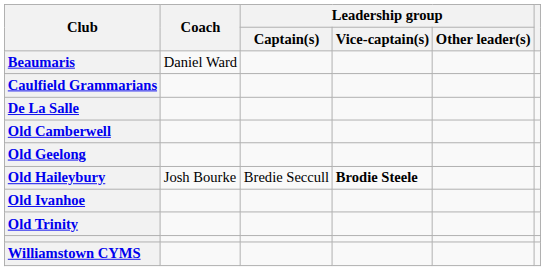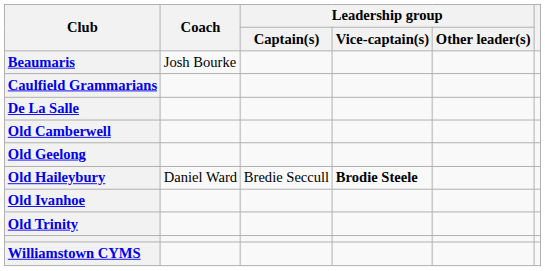 <table class="wikitable plainrowheaders width:100%">
 <tr>
 <th rowspan=2>Club</th>
 <th rowspan=2>Coach</th>
 <th colspan=3>Leadership group</th>
 <th rowspan=2></th>
 </tr>
 <tr>
 <th>Captain(s)</th>
 <th>Vice-captain(s)</th>
 <th>Other leader(s)</th>
 </tr>
 <tr>
 <th style="text-align:left"><a href='#'>Beaumaris</a></th>
-<td>Daniel Ward</td>
+<td>Josh Bourke</td>
 <td></td>
 <td></td>
 <td></td>
 <td align="center"></td>
 </tr>
 <tr>
 <th style="text-align:left"><a href='#'>Caulfield Grammarians</a></th>
 <td></td>
 <td></td>
 <td></td>
 <td></td>
 <td align="center"></td>
 </tr>
 <tr>
 <th style="text-align:left"><a href='#'>De La Salle</a></th>
 <td></td>
 <td></td>
 <td></td>
 <td></td>
 <td align="center"></td>
 </tr>
 <tr>
 <th style="text-align:left"><a href='#'>Old Camberwell</a></th>
 <td></td>
 <td></td>
 <td></td>
 <td></td>
 <td align="center"></td>
 </tr>
 <tr>
 <th style="text-align:left"><a href='#'>Old Geelong</a></th>
 <td></td>
 <td></td>
 <td></td>
 <td></td>
 <td align="center"></td>
 </tr>
 <tr>
 <th style="text-align:left"><a href='#'>Old Haileybury</a></th>
-<td>Josh Bourke</td>
+<td>Daniel Ward</td>
 <td>Bredie Seccull</td>
 <td><strong>Brodie Steele</strong></td>
 <td></td>
 <td align="center"></td>
 </tr>
 <tr>
 <th style="text-align:left"><a href='#'>Old Ivanhoe</a></th>
 <td></td>
 <td></td>
 <td></td>
 <td></td>
 <td align="center"></td>
 </tr>
 <tr>
 <th style="text-align:left"><a href='#'>Old Trinity</a></th>
 <td></td>
 <td></td>
 <td></td>
 <td></td>
 <td align="center"></td>
 </tr>
 <tr>
 <th style="text-align:left"></th>
 <td></td>
 <td></td>
 <td></td>
 <td></td>
 <td align="center"></td>
 </tr>
 <tr>
 <th style="text-align:left"><a href='#'>Williamstown CYMS</a></th>
 <td></td>
 <td></td>
 <td></td>
 <td></td>
 <td align="center"></td>
 </tr>
 </table>
